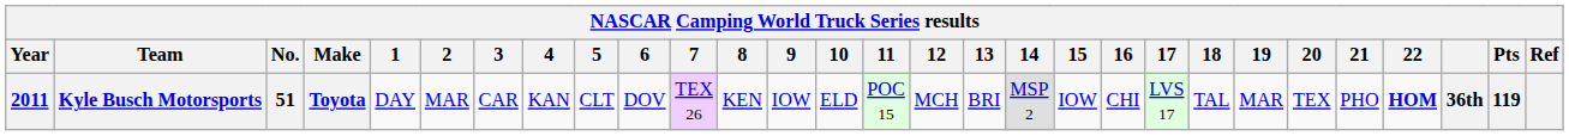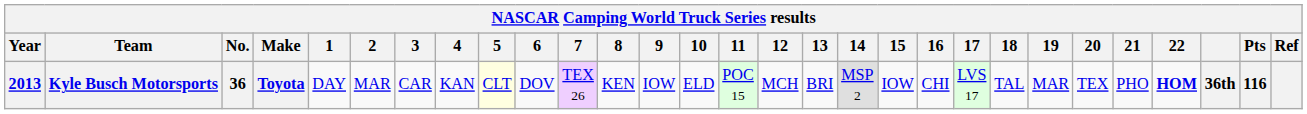 <table class="wikitable" style="text-align:center; font-size:75%">
 <tr>
 <th colspan=45><a href='#'>NASCAR</a> <a href='#'>Camping World Truck Series</a> results</th>
 </tr>
 <tr>
 <th>Year</th>
 <th>Team</th>
 <th>No.</th>
 <th>Make</th>
 <th>1</th>
 <th>2</th>
 <th>3</th>
 <th>4</th>
 <th>5</th>
 <th>6</th>
 <th>7</th>
 <th>8</th>
 <th>9</th>
 <th>10</th>
 <th>11</th>
 <th>12</th>
 <th>13</th>
 <th>14</th>
 <th>15</th>
 <th>16</th>
 <th>17</th>
 <th>18</th>
 <th>19</th>
 <th>20</th>
 <th>21</th>
 <th>22</th>
 <th></th>
 <th>Pts</th>
 <th>Ref</th>
 </tr>
 <tr>
-<th><a href='#'>2011</a></th>
+<th><a href='#'>2013</a></th>
 <th><a href='#'>Kyle Busch Motorsports</a></th>
-<th>51</th>
+<th>36</th>
 <th><a href='#'>Toyota</a></th>
 <td><a href='#'>DAY</a></td>
 <td><a href='#'>MAR</a></td>
 <td><a href='#'>CAR</a></td>
 <td><a href='#'>KAN</a></td>
-<td><a href='#'>CLT</a></td>
+<td style="background: lightyellow;"><a href='#'>CLT</a></td>
 <td><a href='#'>DOV</a></td>
 <td style="background:#EFCFFF;"><a href='#'>TEX</a><br><small>26</small></td>
 <td><a href='#'>KEN</a></td>
 <td><a href='#'>IOW</a></td>
 <td><a href='#'>ELD</a></td>
 <td style="background:#DFFFDF;"><a href='#'>POC</a><br><small>15</small></td>
 <td><a href='#'>MCH</a></td>
 <td><a href='#'>BRI</a></td>
 <td style="background:#DFDFDF;"><a href='#'>MSP</a><br><small>2</small></td>
 <td><a href='#'>IOW</a></td>
 <td><a href='#'>CHI</a></td>
 <td style="background:#DFFFDF;"><a href='#'>LVS</a><br><small>17</small></td>
 <td><a href='#'>TAL</a></td>
 <td><a href='#'>MAR</a></td>
 <td><a href='#'>TEX</a></td>
 <td><a href='#'>PHO</a></td>
 <td><strong><a href='#'>HOM</a></strong></td>
 <th>36th</th>
-<th>119</th>
+<th>116</th>
 <th></th>
 </tr>
 </table>
